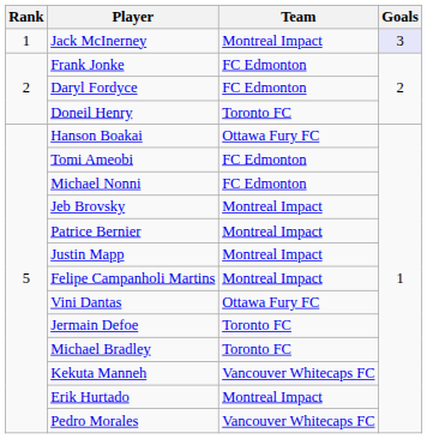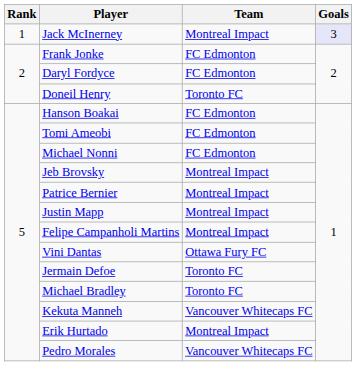 <table class="wikitable">
 <tr>
 <th>Rank</th>
 <th>Player</th>
 <th>Team</th>
 <th>Goals</th>
 </tr>
 <tr>
 <td align=center>1</td>
 <td> <a href='#'>Jack McInerney</a></td>
 <td><a href='#'>Montreal Impact</a></td>
 <td align=center style="background: lavender;">3</td>
 </tr>
 <tr>
 <td align=center rowspan=3>2</td>
 <td> <a href='#'>Frank Jonke</a></td>
 <td><a href='#'>FC Edmonton</a></td>
 <td align=center rowspan=3>2</td>
 </tr>
 <tr>
 <td> <a href='#'>Daryl Fordyce</a></td>
 <td><a href='#'>FC Edmonton</a></td>
 </tr>
 <tr>
 <td> <a href='#'>Doneil Henry</a></td>
 <td><a href='#'>Toronto FC</a></td>
 </tr>
 <tr>
 <td align=center rowspan=13>5</td>
 <td> <a href='#'>Hanson Boakai</a></td>
-<td><a href='#'>Ottawa Fury FC</a></td>
+<td><a href='#'>FC Edmonton</a></td>
 <td align=center rowspan=13>1</td>
 </tr>
 <tr>
 <td> <a href='#'>Tomi Ameobi</a></td>
 <td><a href='#'>FC Edmonton</a></td>
 </tr>
 <tr>
 <td> <a href='#'>Michael Nonni</a></td>
 <td><a href='#'>FC Edmonton</a></td>
 </tr>
 <tr>
 <td> <a href='#'>Jeb Brovsky</a></td>
 <td><a href='#'>Montreal Impact</a></td>
 </tr>
 <tr>
 <td> <a href='#'>Patrice Bernier</a></td>
 <td><a href='#'>Montreal Impact</a></td>
 </tr>
 <tr>
 <td> <a href='#'>Justin Mapp</a></td>
 <td><a href='#'>Montreal Impact</a></td>
 </tr>
 <tr>
 <td> <a href='#'>Felipe Campanholi Martins</a></td>
 <td><a href='#'>Montreal Impact</a></td>
 </tr>
 <tr>
 <td> <a href='#'>Vini Dantas</a></td>
 <td><a href='#'>Ottawa Fury FC</a></td>
 </tr>
 <tr>
 <td> <a href='#'>Jermain Defoe</a></td>
 <td><a href='#'>Toronto FC</a></td>
 </tr>
 <tr>
 <td> <a href='#'>Michael Bradley</a></td>
 <td><a href='#'>Toronto FC</a></td>
 </tr>
 <tr>
 <td> <a href='#'>Kekuta Manneh</a></td>
 <td><a href='#'>Vancouver Whitecaps FC</a></td>
 </tr>
 <tr>
 <td> <a href='#'>Erik Hurtado</a></td>
 <td><a href='#'>Montreal Impact</a></td>
 </tr>
 <tr>
 <td> <a href='#'>Pedro Morales</a></td>
 <td><a href='#'>Vancouver Whitecaps FC</a></td>
 </tr>
 </table>
